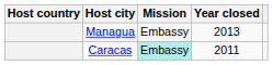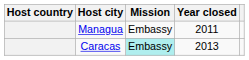 <table class="wikitable plainrowheaders" style="text-align:center;">
 <tr>
 <th scope="col">Host country</th>
 <th scope="col">Host city</th>
 <th scope="col">Mission</th>
 <th scope="col">Year closed</th>
 <th scope="col"></th>
 </tr>
 <tr>
 <th scope="row"></th>
 <td><a href='#'>Managua</a></td>
 <td>Embassy</td>
-<td>2013</td>
+<td>2011</td>
 <td></td>
 </tr>
 <tr>
 <th scope="row"></th>
 <td><a href='#'>Caracas</a></td>
 <td style="background: paleturquoise;">Embassy</td>
-<td>2011</td>
+<td>2013</td>
 <td></td>
 </tr>
 </table>
